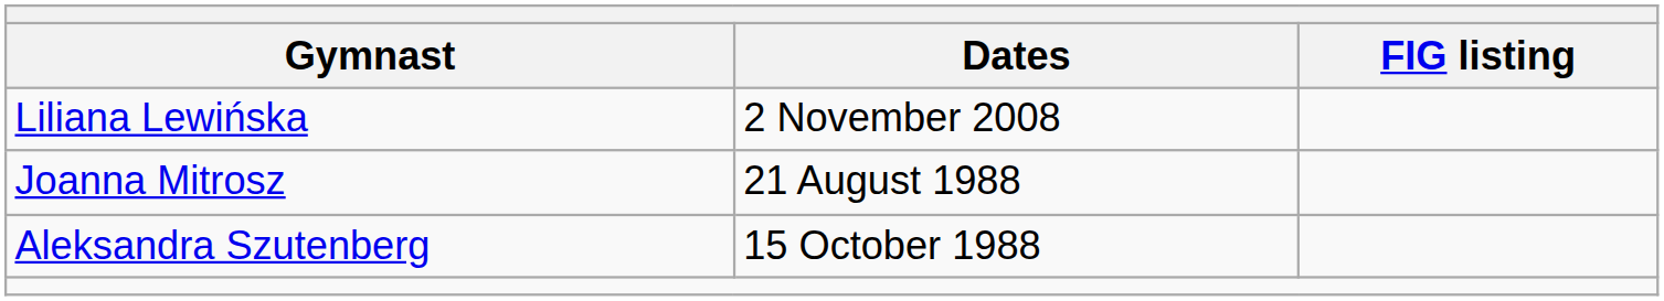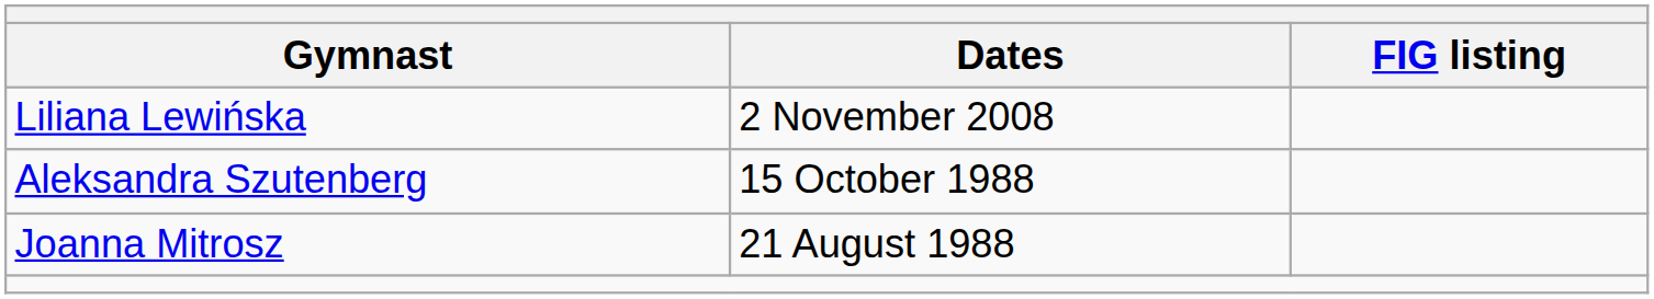 <table class="wikitable mw-collapsible mw-collapsed" width="75%">
 <tr>
 <th colspan="3"></th>
 </tr>
 <tr>
 <th>Gymnast</th>
 <th>Dates</th>
 <th><a href='#'>FIG</a> listing</th>
 </tr>
 <tr>
 <td><a href='#'>Liliana Lewińska</a></td>
 <td>2 November 2008</td>
 <td></td>
 </tr>
 <tr>
-<td><a href='#'>Joanna Mitrosz</a></td>
-<td>21 August 1988</td>
+<td><a href='#'>Aleksandra Szutenberg</a></td>
+<td>15 October 1988</td>
 <td></td>
 </tr>
 <tr>
-<td><a href='#'>Aleksandra Szutenberg</a></td>
-<td>15 October 1988</td>
+<td><a href='#'>Joanna Mitrosz</a></td>
+<td>21 August 1988</td>
 <td></td>
 </tr>
 <tr>
 <td colspan="3"></td>
 </tr>
 </table>
